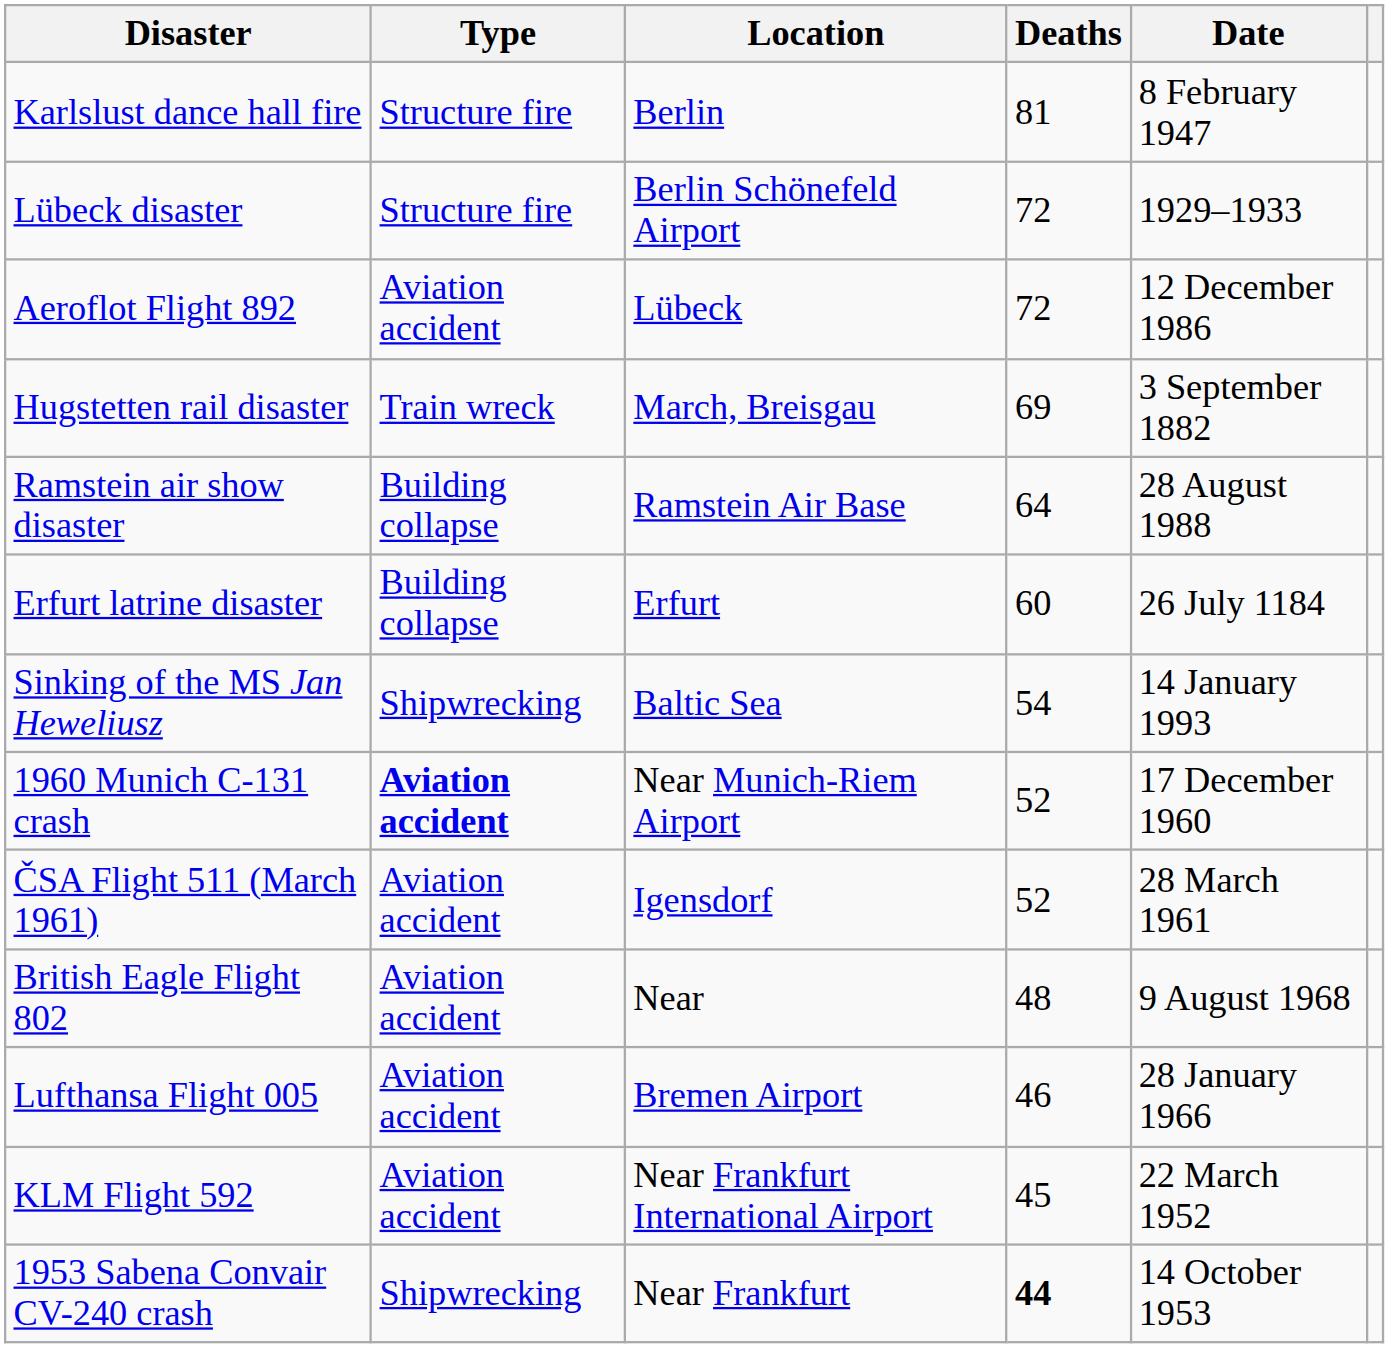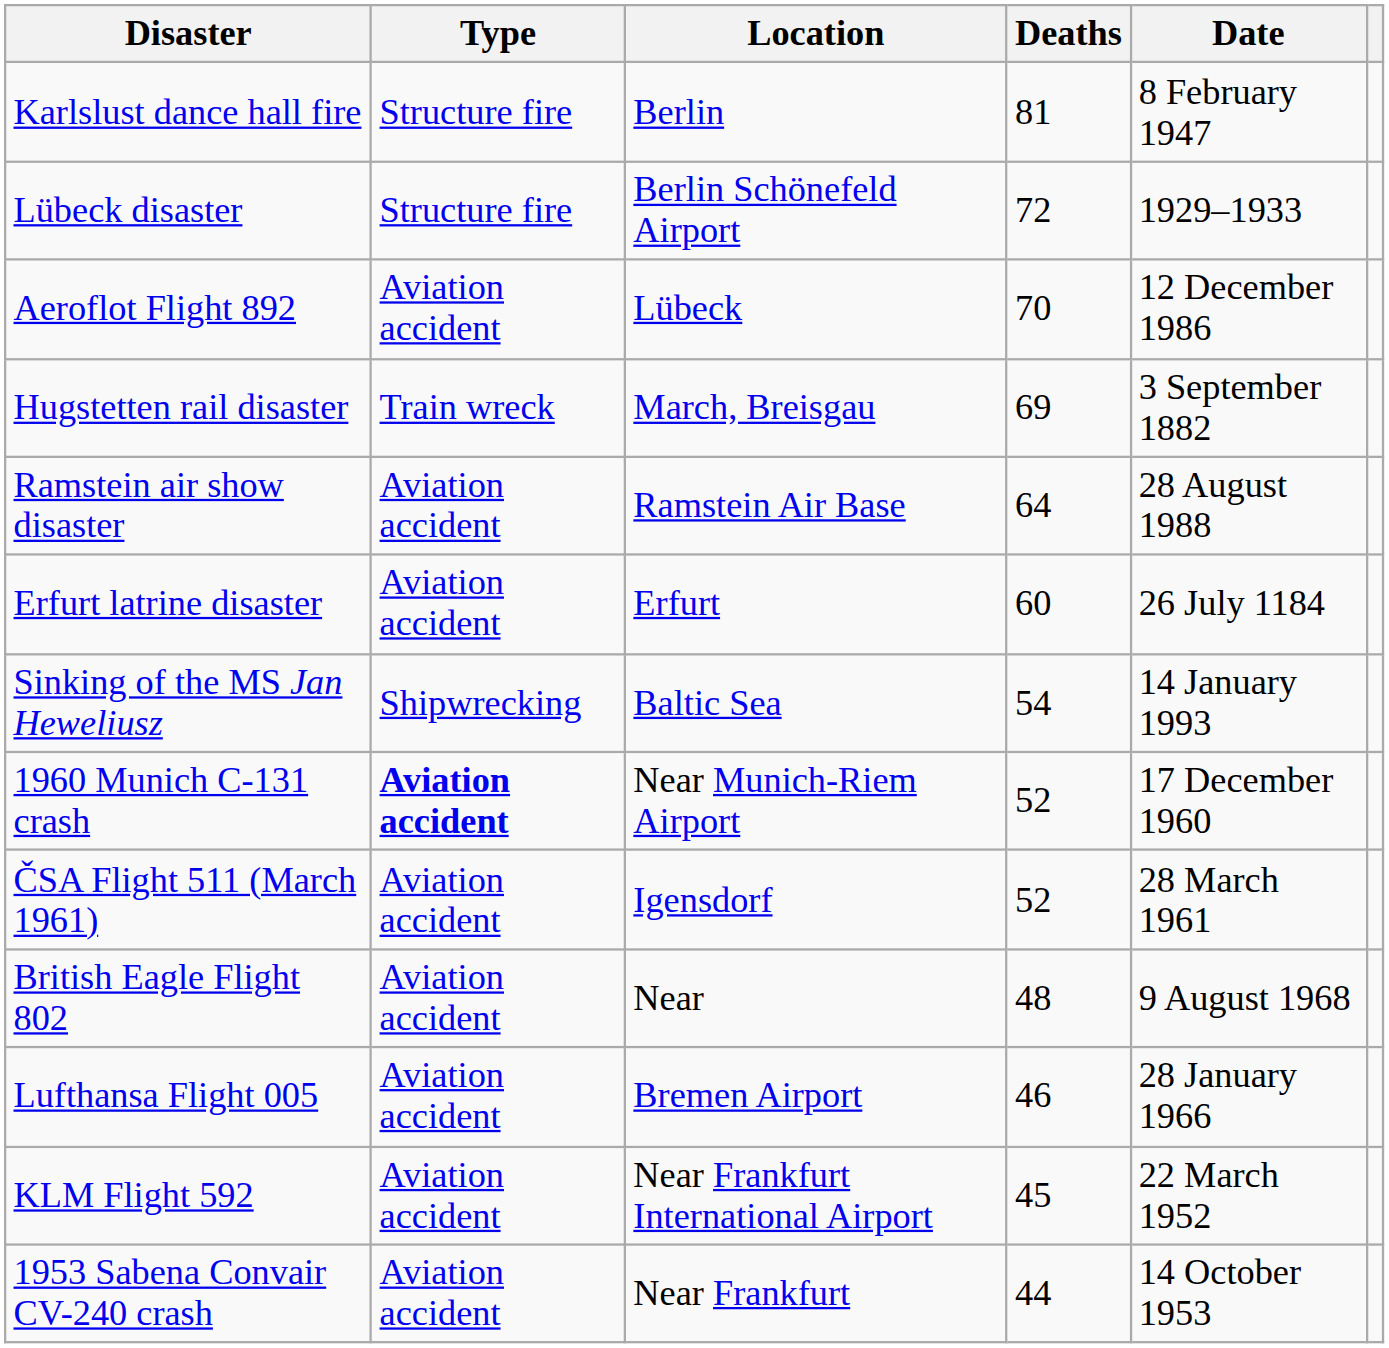 <table class="wikitable sortable sotable">
 <tr>
 <th>Disaster</th>
 <th>Type</th>
 <th>Location</th>
 <th>Deaths</th>
 <th>Date</th>
 <th></th>
 </tr>
 <tr>
 <td><a href='#'>Karlslust dance hall fire</a></td>
 <td><a href='#'>Structure fire</a></td>
 <td><a href='#'>Berlin</a></td>
 <td>81</td>
 <td>8 February 1947</td>
 <td></td>
 </tr>
 <tr>
 <td><a href='#'>Lübeck disaster</a></td>
 <td><a href='#'>Structure fire</a></td>
 <td><a href='#'>Berlin Schönefeld Airport</a></td>
 <td>72</td>
 <td>1929–1933</td>
 <td></td>
 </tr>
 <tr>
 <td><a href='#'>Aeroflot Flight 892</a></td>
 <td><a href='#'>Aviation accident</a></td>
 <td><a href='#'>Lübeck</a></td>
-<td>72</td>
+<td>70</td>
 <td>12 December 1986</td>
 <td></td>
 </tr>
 <tr>
 <td><a href='#'>Hugstetten rail disaster</a></td>
 <td><a href='#'>Train wreck</a></td>
 <td><a href='#'>March, Breisgau</a></td>
 <td>69</td>
 <td>3 September 1882</td>
 <td></td>
 </tr>
 <tr>
 <td><a href='#'>Ramstein air show disaster</a></td>
-<td><a href='#'>Building collapse</a></td>
+<td><a href='#'>Aviation accident</a></td>
 <td><a href='#'>Ramstein Air Base</a></td>
 <td>64</td>
 <td>28 August 1988</td>
 <td></td>
 </tr>
 <tr>
 <td><a href='#'>Erfurt latrine disaster</a></td>
-<td><a href='#'>Building collapse</a></td>
+<td><a href='#'>Aviation accident</a></td>
 <td><a href='#'>Erfurt</a></td>
 <td>60</td>
 <td>26 July 1184</td>
 <td></td>
 </tr>
 <tr>
 <td><a href='#'>Sinking of the MS <em>Jan Heweliusz</em></a></td>
 <td><a href='#'>Shipwrecking</a></td>
 <td><a href='#'>Baltic Sea</a></td>
 <td>54</td>
 <td>14 January 1993</td>
 <td></td>
 </tr>
 <tr>
 <td><a href='#'>1960 Munich C-131 crash</a></td>
 <td><strong><a href='#'>Aviation accident</a></strong></td>
 <td>Near <a href='#'>Munich-Riem Airport</a></td>
 <td>52</td>
 <td>17 December 1960</td>
 <td></td>
 </tr>
 <tr>
 <td><a href='#'>ČSA Flight 511 (March 1961)</a></td>
 <td><a href='#'>Aviation accident</a></td>
 <td><a href='#'>Igensdorf</a></td>
 <td>52</td>
 <td>28 March 1961</td>
 <td></td>
 </tr>
 <tr>
 <td><a href='#'>British Eagle Flight 802</a></td>
 <td><a href='#'>Aviation accident</a></td>
 <td>Near </td>
 <td>48</td>
 <td>9 August 1968</td>
 <td></td>
 </tr>
 <tr>
 <td><a href='#'>Lufthansa Flight 005</a></td>
 <td><a href='#'>Aviation accident</a></td>
 <td><a href='#'>Bremen Airport</a></td>
 <td>46</td>
 <td>28 January 1966</td>
 <td></td>
 </tr>
 <tr>
 <td><a href='#'>KLM Flight 592</a></td>
 <td><a href='#'>Aviation accident</a></td>
 <td>Near <a href='#'>Frankfurt International Airport</a></td>
 <td>45</td>
 <td>22 March 1952</td>
 <td></td>
 </tr>
 <tr>
 <td><a href='#'>1953 Sabena Convair CV-240 crash</a></td>
-<td><a href='#'>Shipwrecking</a></td>
+<td><a href='#'>Aviation accident</a></td>
 <td>Near <a href='#'>Frankfurt</a></td>
-<td><strong>44</strong></td>
+<td>44</td>
 <td>14 October 1953</td>
 <td></td>
 </tr>
 </table>
